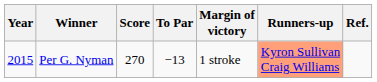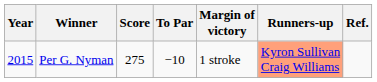 <table class=wikitable style="font-size:95%">
 <tr>
 <th>Year</th>
 <th>Winner</th>
 <th>Score</th>
 <th>To Par</th>
 <th>Margin of<br>victory</th>
 <th>Runners-up</th>
 <th>Ref.</th>
 </tr>
 <tr>
 <td><a href='#'>2015</a></td>
 <td> <a href='#'>Per G. Nyman</a></td>
-<td align=center>270</td>
-<td align=center>−13</td>
+<td align=center>275</td>
+<td align=center>−10</td>
 <td>1 stroke</td>
 <td style="background: lightsalmon;"> <a href='#'>Kyron Sullivan</a><br> <a href='#'>Craig Williams</a></td>
 <td></td>
 </tr>
 </table>
